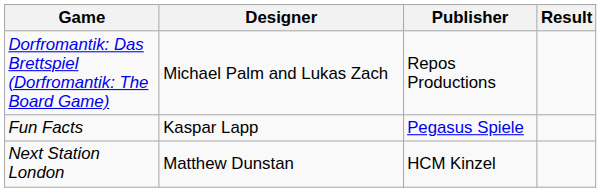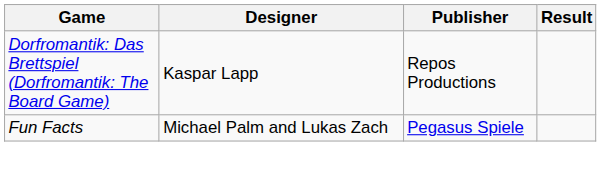 <table class="wikitable">
 <tr>
 <th style="width:140px;">Game</th>
 <th style="width:225px;">Designer</th>
 <th style="width:120px;">Publisher</th>
 <th>Result</th>
 </tr>
 <tr>
 <td><a href='#'><em>Dorfromantik: Das Brettspiel (Dorfromantik: The Board Game)</em></a></td>
-<td>Michael Palm and Lukas Zach</td>
+<td>Kaspar Lapp</td>
 <td>Repos Productions</td>
 <td></td>
 </tr>
 <tr>
 <td><em>Fun Facts</em></td>
-<td>Kaspar Lapp</td>
+<td>Michael Palm and Lukas Zach</td>
 <td><a href='#'>Pegasus Spiele</a></td>
 <td></td>
 </tr>
-<tr>
-<td><em>Next Station London</em></td>
-<td>Matthew Dunstan</td>
-<td>HCM Kinzel</td>
-<td></td>
-</tr>
 </table>
